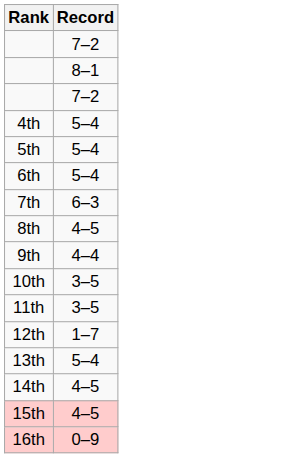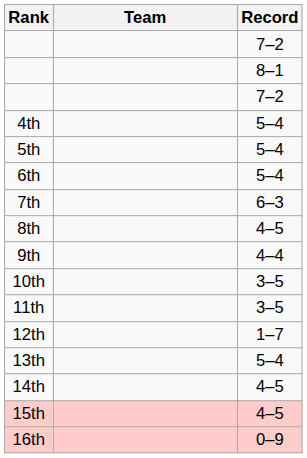 <table class=wikitable style="text-align:center;">
 <tr>
 <th>Rank</th>
+<th width=170>Team</th>
 <th>Record</th>
 </tr>
 <tr>
 <td></td>
+<td align=left></td>
 <td>7–2</td>
 </tr>
 <tr>
 <td></td>
+<td align=left></td>
 <td>8–1</td>
 </tr>
 <tr>
 <td></td>
+<td align=left></td>
 <td>7–2</td>
 </tr>
 <tr>
 <td>4th</td>
+<td align=left></td>
 <td>5–4</td>
 </tr>
 <tr>
 <td>5th</td>
+<td align=left></td>
 <td>5–4</td>
 </tr>
 <tr>
 <td>6th</td>
+<td align=left></td>
 <td>5–4</td>
 </tr>
 <tr>
 <td>7th</td>
+<td align=left></td>
 <td>6–3</td>
 </tr>
 <tr>
 <td>8th</td>
+<td align=left></td>
 <td>4–5</td>
 </tr>
 <tr>
 <td>9th</td>
+<td align=left></td>
 <td>4–4</td>
 </tr>
 <tr>
 <td>10th</td>
+<td align=left></td>
 <td>3–5</td>
 </tr>
 <tr>
 <td>11th</td>
+<td align=left></td>
 <td>3–5</td>
 </tr>
 <tr>
 <td>12th</td>
+<td align=left></td>
 <td>1–7</td>
 </tr>
 <tr>
 <td>13th</td>
+<td align=left></td>
 <td>5–4</td>
 </tr>
 <tr>
 <td>14th</td>
+<td align=left></td>
 <td>4–5</td>
 </tr>
 <tr bgcolor=#ffcccc>
 <td>15th</td>
+<td align=left></td>
 <td>4–5</td>
 </tr>
 <tr bgcolor=#ffcccc>
 <td>16th</td>
+<td align=left></td>
 <td>0–9</td>
 </tr>
 </table>
